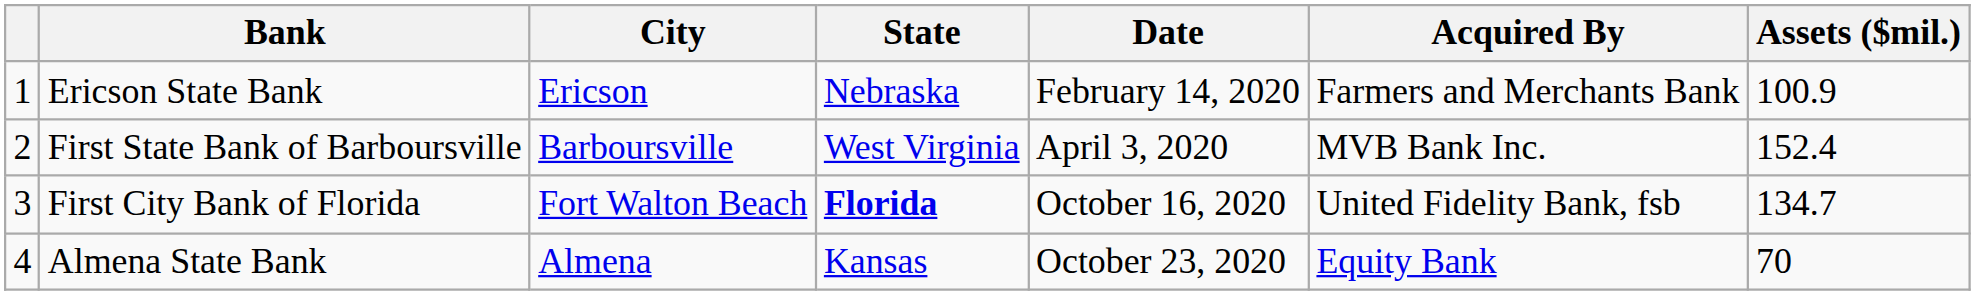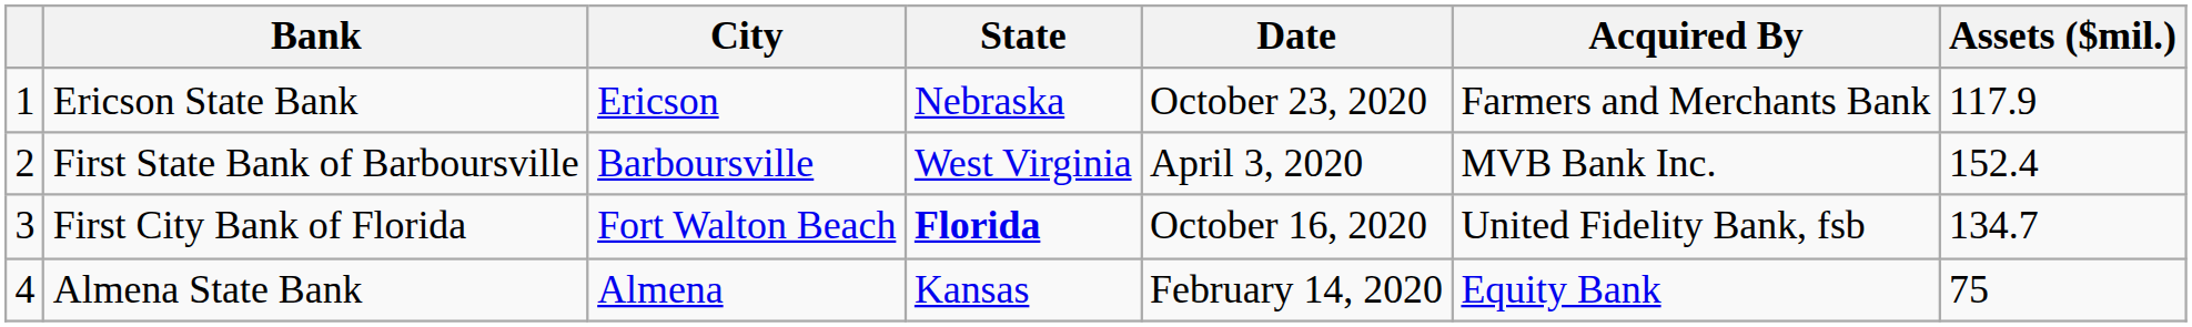 <table class="wikitable sortable">
 <tr>
 <th></th>
 <th>Bank</th>
 <th>City</th>
 <th>State</th>
 <th>Date</th>
 <th>Acquired By</th>
 <th>Assets ($mil.)</th>
 </tr>
 <tr>
 <td>1</td>
 <td>Ericson State Bank</td>
 <td><a href='#'>Ericson</a></td>
 <td><a href='#'>Nebraska</a></td>
-<td>February 14, 2020</td>
+<td>October 23, 2020</td>
 <td>Farmers and Merchants Bank</td>
-<td>100.9</td>
+<td>117.9</td>
 </tr>
 <tr>
 <td>2</td>
 <td>First State Bank of Barboursville</td>
 <td><a href='#'>Barboursville</a></td>
 <td><a href='#'>West Virginia</a></td>
 <td>April 3, 2020</td>
 <td>MVB Bank Inc.</td>
 <td>152.4</td>
 </tr>
 <tr>
 <td>3</td>
 <td>First City Bank of Florida</td>
 <td><a href='#'>Fort Walton Beach</a></td>
 <td><strong><a href='#'>Florida</a></strong></td>
 <td>October 16, 2020</td>
 <td>United Fidelity Bank, fsb</td>
 <td>134.7</td>
 </tr>
 <tr>
 <td>4</td>
 <td>Almena State Bank</td>
 <td><a href='#'>Almena</a></td>
 <td><a href='#'>Kansas</a></td>
-<td>October 23, 2020</td>
+<td>February 14, 2020</td>
 <td><a href='#'>Equity Bank</a></td>
-<td>70</td>
+<td>75</td>
 </tr>
 </table>
